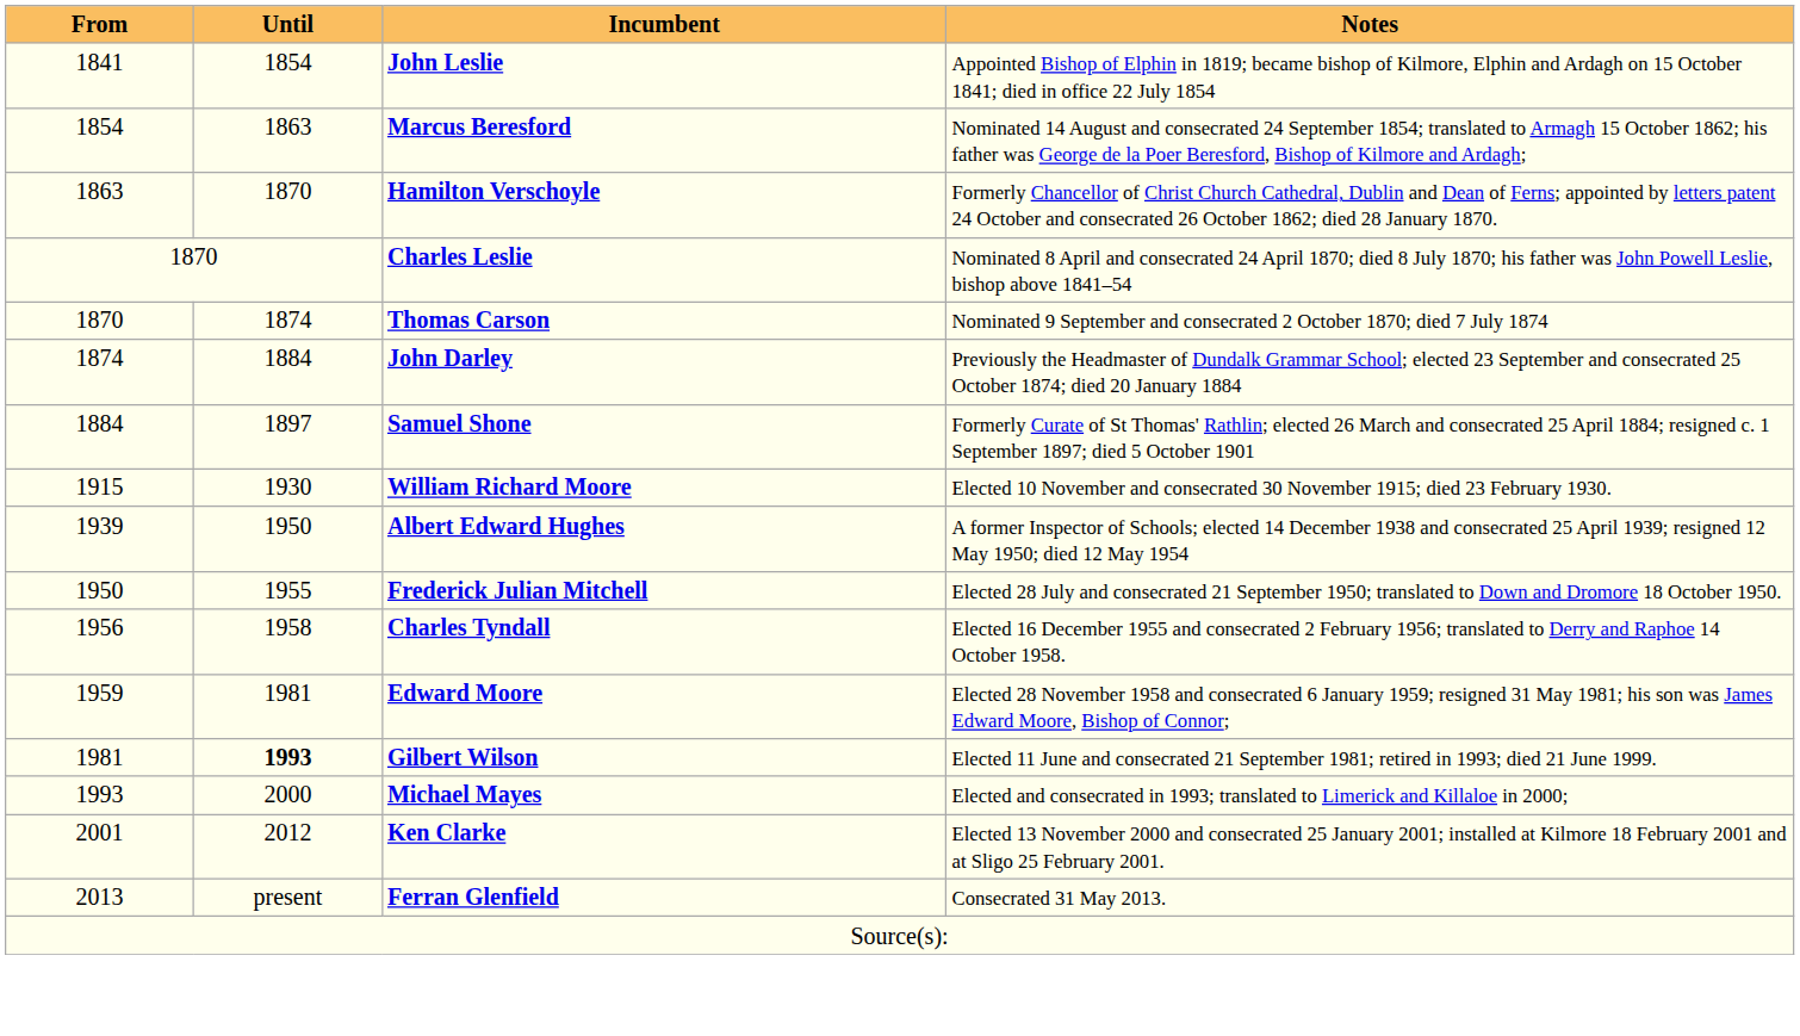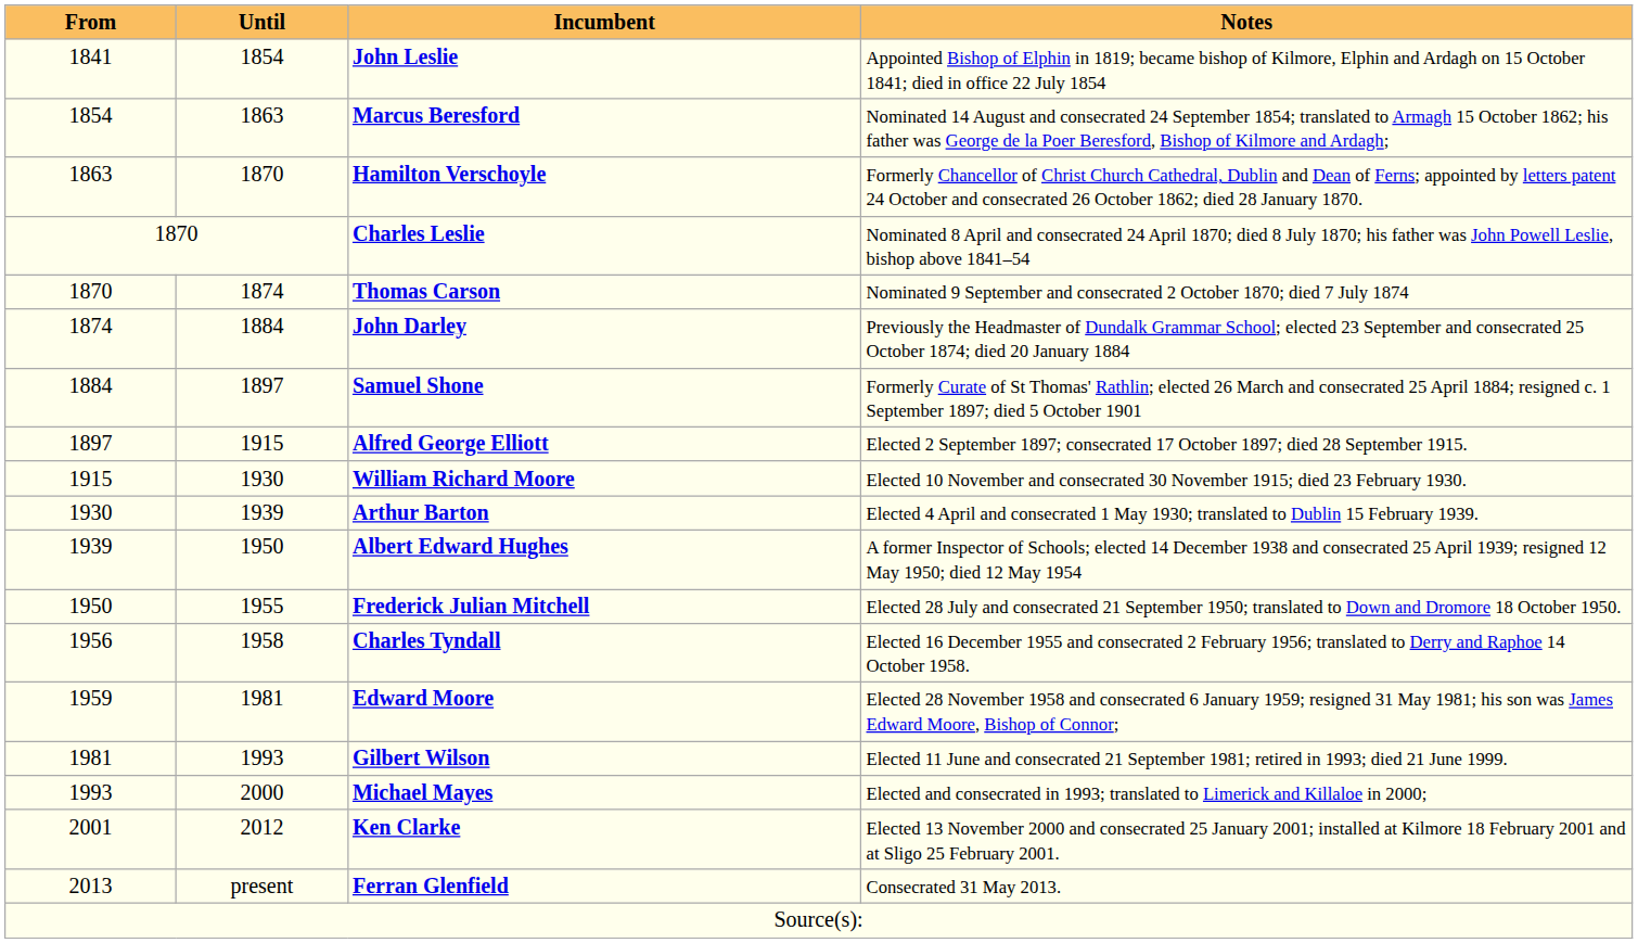 <table class="wikitable" style="width:95%;" border="1" cellpadding="2">
 <tr align=center>
 <th style="background-color:#FABE60" width="10%">From</th>
 <th style="background-color:#FABE60" width="10%">Until</th>
 <th style="background-color:#FABE60" width="30%">Incumbent</th>
 <th style="background-color:#FABE60" width="45%">Notes</th>
 </tr>
 <tr valign=top bgcolor="#ffffec">
 <td align=center>1841</td>
 <td align=center>1854</td>
 <td><strong><a href='#'>John Leslie</a></strong></td>
 <td><small>Appointed <a href='#'>Bishop of Elphin</a> in 1819; became bishop of Kilmore, Elphin and Ardagh on 15 October 1841; died in office 22 July 1854</small></td>
 </tr>
 <tr valign=top bgcolor="#ffffec">
 <td align=center>1854</td>
 <td align=center>1863</td>
 <td><strong><a href='#'>Marcus Beresford</a></strong></td>
 <td><small>Nominated 14 August and consecrated 24 September 1854; translated to <a href='#'>Armagh</a> 15 October 1862; his father was <a href='#'>George de la Poer Beresford</a>, <a href='#'>Bishop of Kilmore and Ardagh</a>;</small></td>
 </tr>
 <tr valign=top bgcolor="#ffffec">
 <td align=center>1863</td>
 <td align=center>1870</td>
 <td><strong><a href='#'>Hamilton Verschoyle</a></strong></td>
 <td><small>Formerly <a href='#'>Chancellor</a> of <a href='#'>Christ Church Cathedral, Dublin</a> and <a href='#'>Dean</a> of <a href='#'>Ferns</a>; appointed by <a href='#'>letters patent</a> 24 October and consecrated 26 October 1862; died 28 January 1870.</small></td>
 </tr>
 <tr valign=top bgcolor="#ffffec">
 <td colspan=2 align=center>1870</td>
 <td><strong><a href='#'>Charles Leslie</a></strong></td>
 <td><small>Nominated 8 April and consecrated 24 April 1870; died 8 July 1870; his father was <a href='#'>John Powell Leslie</a>, bishop above 1841–54</small></td>
 </tr>
 <tr valign=top bgcolor="#ffffec">
 <td align=center>1870</td>
 <td align=center>1874</td>
 <td><strong><a href='#'>Thomas Carson</a></strong></td>
 <td><small>Nominated 9 September and consecrated 2 October 1870; died 7 July 1874</small></td>
 </tr>
 <tr valign=top bgcolor="#ffffec">
 <td align=center>1874</td>
 <td align=center>1884</td>
 <td><strong><a href='#'>John Darley</a></strong></td>
 <td><small>Previously the Headmaster of <a href='#'>Dundalk Grammar School</a>; elected 23 September and consecrated 25 October 1874; died 20 January 1884</small></td>
 </tr>
 <tr valign=top bgcolor="#ffffec">
 <td align=center>1884</td>
 <td align=center>1897</td>
 <td><strong><a href='#'>Samuel Shone</a></strong></td>
 <td><small>Formerly <a href='#'>Curate</a> of St Thomas' <a href='#'>Rathlin</a>; elected 26 March and consecrated 25 April 1884; resigned c. 1 September 1897; died 5 October 1901</small></td>
 </tr>
 <tr valign=top bgcolor="#ffffec">
+<td align=center>1897</td>
+<td align=center>1915</td>
+<td><strong><a href='#'>Alfred George Elliott</a></strong></td>
+<td><small>Elected 2 September 1897; consecrated 17 October 1897; died 28 September 1915.</small></td>
+</tr>
+<tr valign=top bgcolor="#ffffec">
 <td align=center>1915</td>
 <td align=center>1930</td>
 <td><strong><a href='#'>William Richard Moore</a></strong></td>
 <td><small>Elected 10 November and consecrated 30 November 1915; died 23 February 1930.</small></td>
+</tr>
+<tr valign=top bgcolor="#ffffec">
+<td align=center>1930</td>
+<td align=center>1939</td>
+<td><strong><a href='#'>Arthur Barton</a></strong></td>
+<td><small>Elected 4 April and consecrated 1 May 1930; translated to <a href='#'>Dublin</a> 15 February 1939.</small></td>
 </tr>
 <tr valign=top bgcolor="#ffffec">
 <td align=center>1939</td>
 <td align=center>1950</td>
 <td><strong><a href='#'>Albert Edward Hughes</a></strong></td>
 <td><small>A former Inspector of Schools; elected 14 December 1938 and consecrated 25 April 1939; resigned 12 May 1950; died 12 May 1954</small></td>
 </tr>
 <tr valign=top bgcolor="#ffffec">
 <td align=center>1950</td>
 <td align=center>1955</td>
 <td><strong><a href='#'>Frederick Julian Mitchell</a></strong></td>
 <td><small>Elected 28 July and consecrated 21 September 1950; translated to <a href='#'>Down and Dromore</a> 18 October 1950.</small></td>
 </tr>
 <tr valign=top bgcolor="#ffffec">
 <td align=center>1956</td>
 <td align=center>1958</td>
 <td><strong><a href='#'>Charles Tyndall</a></strong></td>
 <td><small>Elected 16 December 1955 and consecrated 2 February 1956; translated to <a href='#'>Derry and Raphoe</a> 14 October 1958.</small></td>
 </tr>
 <tr valign=top bgcolor="#ffffec">
 <td align=center>1959</td>
 <td align=center>1981</td>
 <td><strong><a href='#'>Edward Moore</a></strong></td>
 <td><small>Elected 28 November 1958 and consecrated 6 January 1959; resigned 31 May 1981; his son was <a href='#'>James Edward Moore</a>, <a href='#'>Bishop of Connor</a>;</small></td>
 </tr>
 <tr valign=top bgcolor="#ffffec">
 <td align=center>1981</td>
-<td align=center><strong>1993</strong></td>
+<td align=center>1993</td>
 <td><strong><a href='#'>Gilbert Wilson</a></strong></td>
 <td><small>Elected 11 June and consecrated 21 September 1981; retired in 1993; died 21 June 1999.</small></td>
 </tr>
 <tr valign=top bgcolor="#ffffec">
 <td align=center>1993</td>
 <td align=center>2000</td>
 <td><strong><a href='#'>Michael Mayes</a></strong></td>
 <td><small>Elected and consecrated in 1993; translated to <a href='#'>Limerick and Killaloe</a> in 2000;</small></td>
 </tr>
 <tr valign=top bgcolor="#ffffec">
 <td align=center>2001</td>
 <td align=center>2012</td>
 <td><strong><a href='#'>Ken Clarke</a></strong></td>
 <td><small>Elected 13 November 2000 and consecrated 25 January 2001; installed at Kilmore 18 February 2001 and at Sligo 25 February 2001.</small></td>
 </tr>
 <tr valign=top bgcolor="#ffffec">
 <td align=center>2013</td>
 <td align=center>present</td>
 <td><strong><a href='#'>Ferran Glenfield</a></strong></td>
 <td><small>Consecrated 31 May 2013.</small></td>
 </tr>
 <tr valign=top bgcolor="#ffffec">
 <td align=center colspan="4">Source(s):</td>
 </tr>
 </table>
